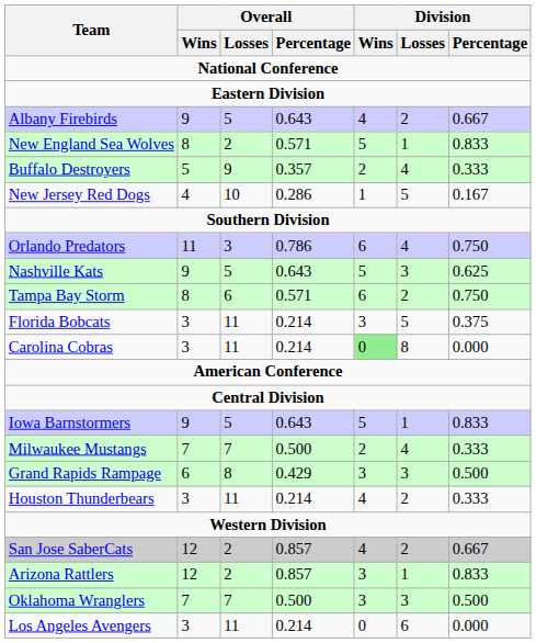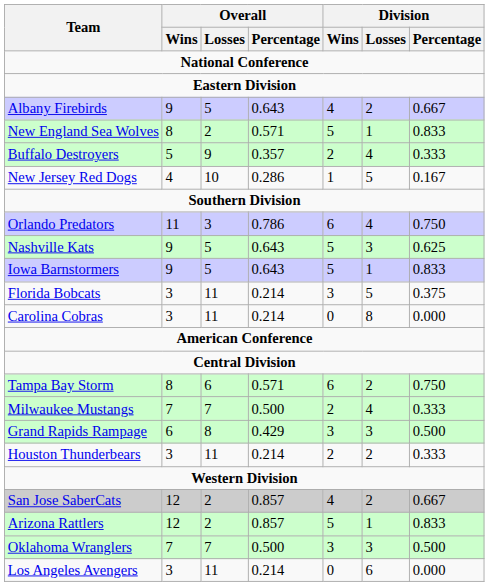 <table class="wikitable">
 <tr>
 <th rowspan="2" align="center">Team</th>
 <th colspan="3" align="center">Overall</th>
 <th colspan="3" align="center">Division</th>
 </tr>
 <tr>
 <th>Wins</th>
 <th>Losses</th>
 <th>Percentage</th>
 <th>Wins</th>
 <th>Losses</th>
 <th>Percentage</th>
 </tr>
 <tr>
 <td colspan="7" align="center"><strong>National Conference</strong></td>
 </tr>
 <tr>
 <td colspan="7" align="center"><strong>Eastern Division</strong></td>
 </tr>
 <tr bgcolor=#ccccff>
 <td><a href='#'>Albany Firebirds</a></td>
 <td>9</td>
 <td>5</td>
 <td>0.643</td>
 <td>4</td>
 <td>2</td>
 <td>0.667</td>
 </tr>
 <tr bgcolor=#ccffcc>
 <td><a href='#'>New England Sea Wolves</a></td>
 <td>8</td>
 <td>2</td>
 <td>0.571</td>
 <td>5</td>
 <td>1</td>
 <td>0.833</td>
 </tr>
 <tr bgcolor=#ccffcc>
 <td><a href='#'>Buffalo Destroyers</a></td>
 <td>5</td>
 <td>9</td>
 <td>0.357</td>
 <td>2</td>
 <td>4</td>
 <td>0.333</td>
 </tr>
 <tr>
 <td><a href='#'>New Jersey Red Dogs</a></td>
 <td>4</td>
 <td>10</td>
 <td>0.286</td>
 <td>1</td>
 <td>5</td>
 <td>0.167</td>
 </tr>
 <tr>
 <td colspan="7" align="center"><strong>Southern Division</strong></td>
 </tr>
 <tr bgcolor=#ccccff>
 <td><a href='#'>Orlando Predators</a></td>
 <td>11</td>
 <td>3</td>
 <td>0.786</td>
 <td>6</td>
 <td>4</td>
 <td>0.750</td>
 </tr>
 <tr bgcolor=#ccffcc>
 <td><a href='#'>Nashville Kats</a></td>
 <td>9</td>
 <td>5</td>
 <td>0.643</td>
 <td>5</td>
 <td>3</td>
 <td>0.625</td>
 </tr>
-<tr bgcolor=#ccffcc>
-<td><a href='#'>Tampa Bay Storm</a></td>
-<td>8</td>
-<td>6</td>
-<td>0.571</td>
-<td>6</td>
-<td>2</td>
-<td>0.750</td>
+<tr bgcolor=#ccccff>
+<td><a href='#'>Iowa Barnstormers</a></td>
+<td>9</td>
+<td>5</td>
+<td>0.643</td>
+<td>5</td>
+<td>1</td>
+<td>0.833</td>
 </tr>
 <tr>
 <td><a href='#'>Florida Bobcats</a></td>
 <td>3</td>
 <td>11</td>
 <td>0.214</td>
 <td>3</td>
 <td>5</td>
 <td>0.375</td>
 </tr>
 <tr>
 <td><a href='#'>Carolina Cobras</a></td>
 <td>3</td>
 <td>11</td>
 <td>0.214</td>
-<td style="background: lightgreen;">0</td>
+<td>0</td>
 <td>8</td>
 <td>0.000</td>
 </tr>
 <tr>
 <td colspan="7" align="center"><strong>American Conference</strong></td>
 </tr>
 <tr>
 <td colspan="7" align="center"><strong>Central Division</strong></td>
 </tr>
-<tr bgcolor=#ccccff>
-<td><a href='#'>Iowa Barnstormers</a></td>
-<td>9</td>
-<td>5</td>
-<td>0.643</td>
-<td>5</td>
-<td>1</td>
-<td>0.833</td>
+<tr bgcolor=#ccffcc>
+<td><a href='#'>Tampa Bay Storm</a></td>
+<td>8</td>
+<td>6</td>
+<td>0.571</td>
+<td>6</td>
+<td>2</td>
+<td>0.750</td>
 </tr>
 <tr bgcolor=#ccffcc>
 <td><a href='#'>Milwaukee Mustangs</a></td>
 <td>7</td>
 <td>7</td>
 <td>0.500</td>
 <td>2</td>
 <td>4</td>
 <td>0.333</td>
 </tr>
 <tr bgcolor=#ccffcc>
 <td><a href='#'>Grand Rapids Rampage</a></td>
 <td>6</td>
 <td>8</td>
 <td>0.429</td>
 <td>3</td>
 <td>3</td>
 <td>0.500</td>
 </tr>
 <tr>
 <td><a href='#'>Houston Thunderbears</a></td>
 <td>3</td>
 <td>11</td>
 <td>0.214</td>
-<td>4</td>
+<td>2</td>
 <td>2</td>
 <td>0.333</td>
 </tr>
 <tr>
 <td colspan="7" align="center"><strong>Western Division</strong></td>
 </tr>
 <tr bgcolor=#cccccc>
 <td><a href='#'>San Jose SaberCats</a></td>
 <td>12</td>
 <td>2</td>
 <td>0.857</td>
 <td>4</td>
 <td>2</td>
 <td>0.667</td>
 </tr>
 <tr bgcolor=#ccffcc>
 <td><a href='#'>Arizona Rattlers</a></td>
 <td>12</td>
 <td>2</td>
 <td>0.857</td>
-<td>3</td>
+<td>5</td>
 <td>1</td>
 <td>0.833</td>
 </tr>
 <tr bgcolor=#ccffcc>
 <td><a href='#'>Oklahoma Wranglers</a></td>
 <td>7</td>
 <td>7</td>
 <td>0.500</td>
 <td>3</td>
 <td>3</td>
 <td>0.500</td>
 </tr>
 <tr>
 <td><a href='#'>Los Angeles Avengers</a></td>
 <td>3</td>
 <td>11</td>
 <td>0.214</td>
 <td>0</td>
 <td>6</td>
 <td>0.000</td>
 </tr>
 </table>
